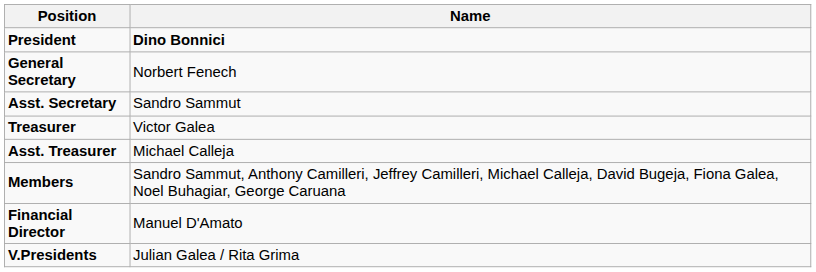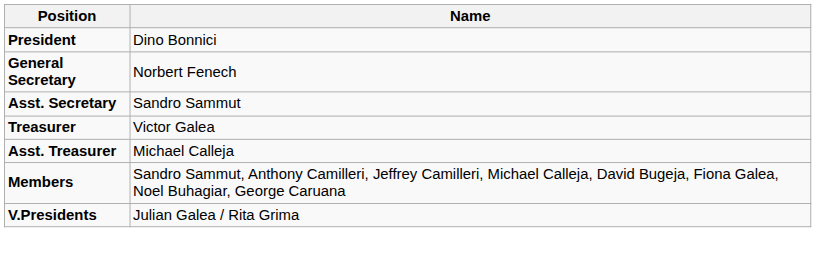 <table class="wikitable">
 <tr>
 <th>Position</th>
 <th>Name</th>
 </tr>
 <tr>
 <td><strong>President</strong></td>
-<td><strong>Dino Bonnici</strong></td>
+<td>Dino Bonnici</td>
 </tr>
 <tr>
 <td><strong>General Secretary</strong></td>
 <td>Norbert Fenech</td>
 </tr>
 <tr>
 <td><strong>Asst. Secretary</strong></td>
 <td>Sandro Sammut</td>
 </tr>
 <tr>
 <td><strong>Treasurer</strong></td>
 <td>Victor Galea</td>
 </tr>
 <tr>
 <td><strong>Asst. Treasurer</strong></td>
 <td>Michael Calleja</td>
 </tr>
 <tr>
 <td><strong>Members</strong></td>
 <td>Sandro Sammut, Anthony Camilleri, Jeffrey Camilleri, Michael Calleja, David Bugeja, Fiona Galea, Noel Buhagiar, George Caruana</td>
 </tr>
 <tr>
-<td><strong>Financial Director</strong></td>
-<td>Manuel D'Amato</td>
-</tr>
-<tr>
 <td><strong>V.Presidents</strong></td>
 <td>Julian Galea / Rita Grima</td>
 </tr>
 </table>
